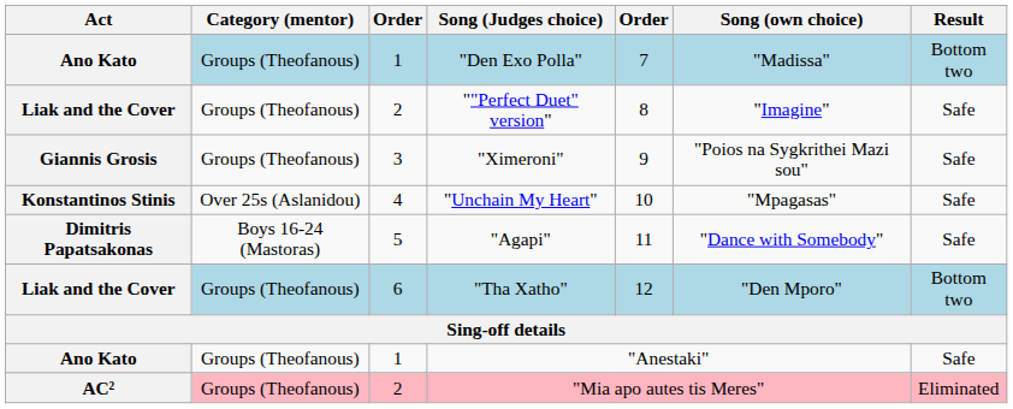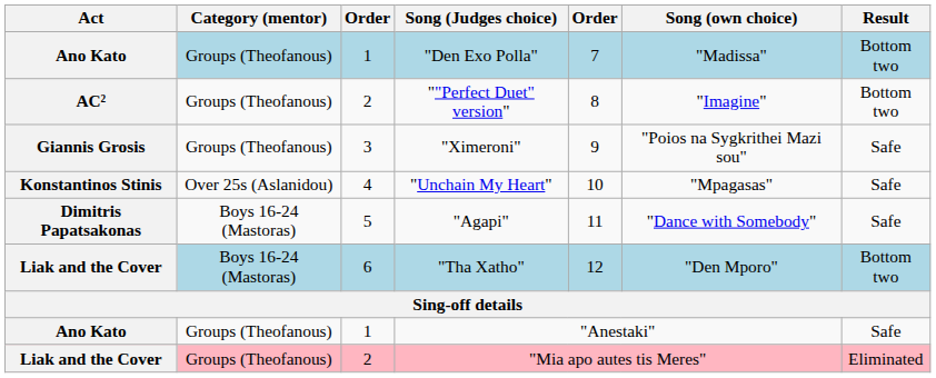 <table class="wikitable plainrowheaders" style="text-align:center;">
 <tr>
 <th scope="col">Act</th>
 <th scope="col">Category (mentor)</th>
 <th scope="col">Order</th>
 <th scope="col">Song (Judges choice)</th>
 <th scope="col">Order</th>
 <th scope="col">Song (own choice)</th>
 <th scope="col">Result</th>
 </tr>
 <tr style="background:lightblue;">
 <th scope="row">Ano Kato</th>
 <td>Groups (Theofanous)</td>
 <td>1</td>
 <td>"Den Exo Polla"</td>
 <td>7</td>
 <td>"Madissa"</td>
 <td>Bottom two</td>
 </tr>
 <tr>
-<th scope="row">Liak and the Cover</th>
+<th scope="row">AC²</th>
 <td>Groups (Theofanous)</td>
 <td>2</td>
 <td>"<a href='#'>"Perfect Duet" version</a>"</td>
 <td>8</td>
 <td>"<a href='#'>Imagine</a>"</td>
-<td>Safe</td>
+<td>Bottom two</td>
 </tr>
 <tr>
 <th scope="row">Giannis Grosis</th>
 <td>Groups (Theofanous)</td>
 <td>3</td>
 <td>"Ximeroni"</td>
 <td>9</td>
 <td>"Poios na Sygkrithei Mazi sou"</td>
 <td>Safe</td>
 </tr>
 <tr>
 <th scope="row">Konstantinos Stinis</th>
 <td>Over 25s (Aslanidou)</td>
 <td>4</td>
 <td>"<a href='#'>Unchain My Heart</a>"</td>
 <td>10</td>
 <td>"Mpagasas"</td>
 <td>Safe</td>
 </tr>
 <tr>
 <th scope="row">Dimitris Papatsakonas</th>
 <td>Boys 16-24 (Mastoras)</td>
 <td>5</td>
 <td>"Agapi"</td>
 <td>11</td>
 <td>"<a href='#'>Dance with Somebody</a>"</td>
 <td>Safe</td>
 </tr>
 <tr style="background:lightblue;">
 <th scope="row">Liak and the Cover</th>
-<td>Groups (Theofanous)</td>
+<td>Boys 16-24 (Mastoras)</td>
 <td>6</td>
 <td>"Tha Xatho"</td>
 <td>12</td>
 <td>"Den Mporo"</td>
 <td>Bottom two</td>
 </tr>
 <tr>
 <th colspan="7">Sing-off details</th>
 </tr>
 <tr>
 <th scope="row">Ano Kato</th>
 <td>Groups (Theofanous)</td>
 <td>1</td>
 <td colspan="3">"Anestaki"</td>
 <td>Safe</td>
 </tr>
 <tr style="background:lightpink;">
-<th scope="row">AC²</th>
+<th scope="row">Liak and the Cover</th>
 <td>Groups (Theofanous)</td>
 <td>2</td>
 <td colspan="3">"Mia apo autes tis Meres"</td>
 <td>Eliminated</td>
 </tr>
 </table>
